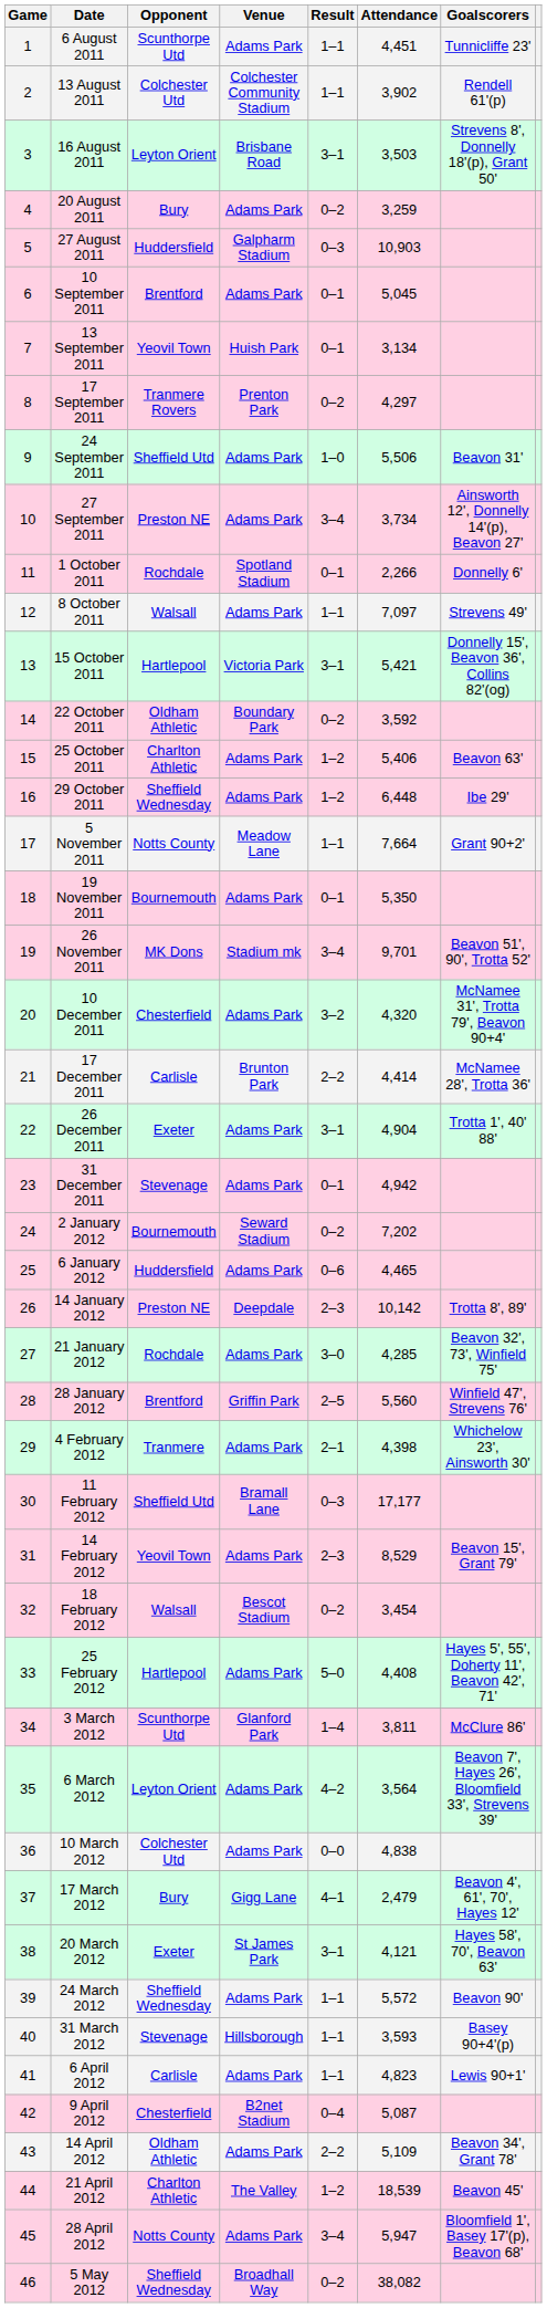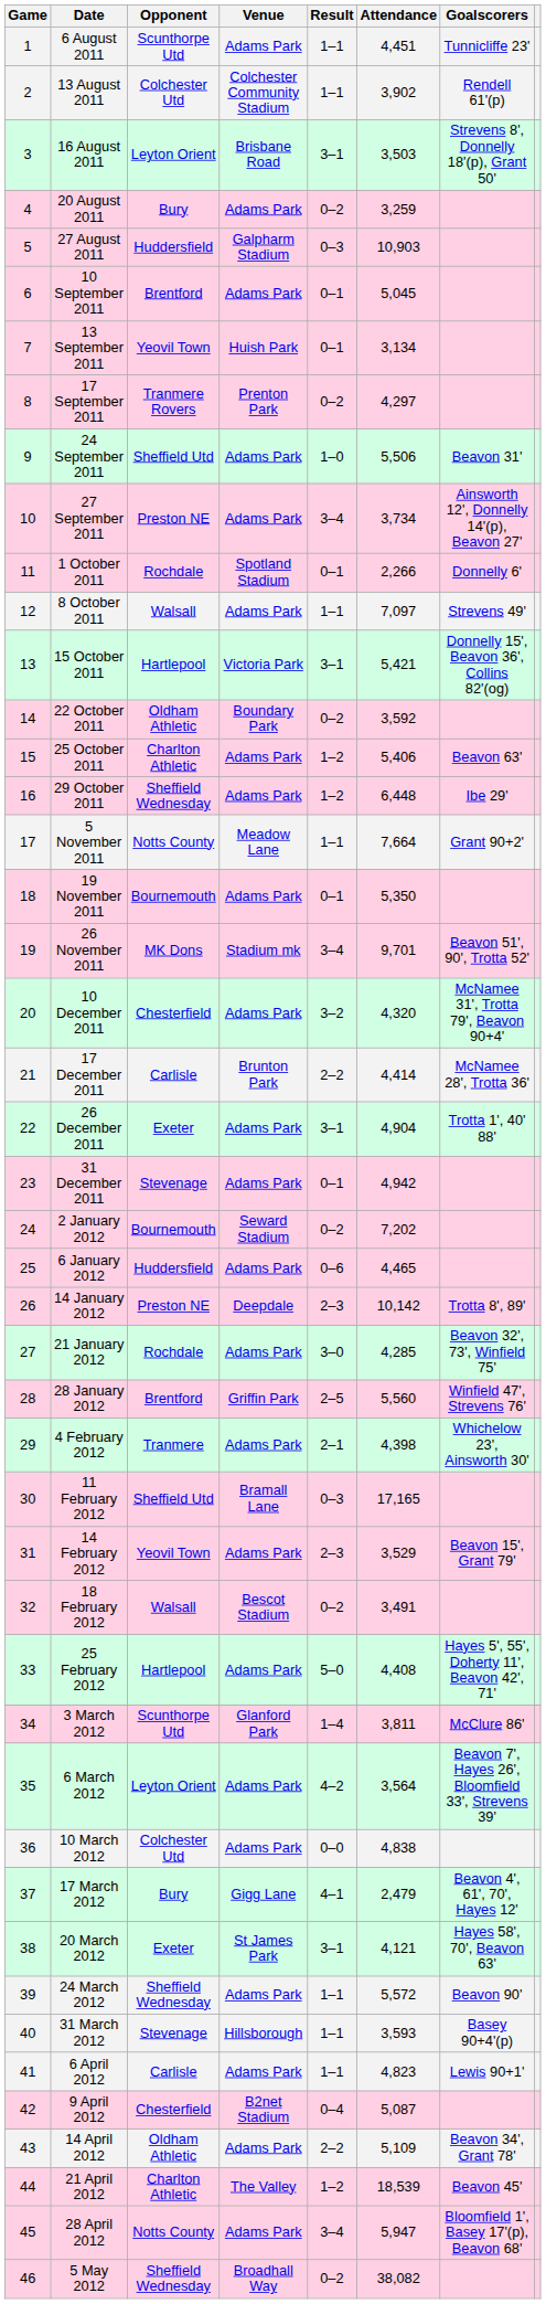 <table class="wikitable" style="text-align:center;">
 <tr>
 <th>Game</th>
 <th>Date</th>
 <th>Opponent</th>
 <th>Venue</th>
 <th>Result</th>
 <th>Attendance</th>
 <th>Goalscorers</th>
 <th></th>
 </tr>
 <tr style="background:#f3f3f3;">
 <td>1</td>
 <td>6 August 2011</td>
 <td><a href='#'>Scunthorpe Utd</a></td>
 <td><a href='#'>Adams Park</a></td>
 <td>1–1</td>
 <td>4,451</td>
 <td><a href='#'>Tunnicliffe</a> 23'</td>
 <td></td>
 </tr>
 <tr style="background:#f3f3f3;">
 <td>2</td>
 <td>13 August 2011</td>
 <td><a href='#'>Colchester Utd</a></td>
 <td><a href='#'>Colchester Community Stadium</a></td>
 <td>1–1</td>
 <td>3,902</td>
 <td><a href='#'>Rendell</a> 61'(p)</td>
 <td></td>
 </tr>
 <tr style="background:#d0ffe3;">
 <td>3</td>
 <td>16 August 2011</td>
 <td><a href='#'>Leyton Orient</a></td>
 <td><a href='#'>Brisbane Road</a></td>
 <td>3–1</td>
 <td>3,503</td>
 <td><a href='#'>Strevens</a> 8', <a href='#'>Donnelly</a> 18'(p), <a href='#'>Grant</a> 50'</td>
 <td></td>
 </tr>
 <tr style="background:#ffd0e3;">
 <td>4</td>
 <td>20 August 2011</td>
 <td><a href='#'>Bury</a></td>
 <td><a href='#'>Adams Park</a></td>
 <td>0–2</td>
 <td>3,259</td>
 <td></td>
 <td></td>
 </tr>
 <tr style="background:#ffd0e3;">
 <td>5</td>
 <td>27 August 2011</td>
 <td><a href='#'>Huddersfield</a></td>
 <td><a href='#'>Galpharm Stadium</a></td>
 <td>0–3</td>
 <td>10,903</td>
 <td></td>
 <td></td>
 </tr>
 <tr style="background:#ffd0e3;">
 <td>6</td>
 <td>10 September 2011</td>
 <td><a href='#'>Brentford</a></td>
 <td><a href='#'>Adams Park</a></td>
 <td>0–1</td>
 <td>5,045</td>
 <td></td>
 <td></td>
 </tr>
 <tr style="background:#ffd0e3;">
 <td>7</td>
 <td>13 September 2011</td>
 <td><a href='#'>Yeovil Town</a></td>
 <td><a href='#'>Huish Park</a></td>
 <td>0–1</td>
 <td>3,134</td>
 <td></td>
 <td></td>
 </tr>
 <tr style="background:#ffd0e3;">
 <td>8</td>
 <td>17 September 2011</td>
 <td><a href='#'>Tranmere Rovers</a></td>
 <td><a href='#'>Prenton Park</a></td>
 <td>0–2</td>
 <td>4,297</td>
 <td></td>
 <td></td>
 </tr>
 <tr style="background:#d0ffe3;">
 <td>9</td>
 <td>24 September 2011</td>
 <td><a href='#'>Sheffield Utd</a></td>
 <td><a href='#'>Adams Park</a></td>
 <td>1–0</td>
 <td>5,506</td>
 <td><a href='#'>Beavon</a> 31'</td>
 <td></td>
 </tr>
 <tr style="background:#ffd0e3;">
 <td>10</td>
 <td>27 September 2011</td>
 <td><a href='#'>Preston NE</a></td>
 <td><a href='#'>Adams Park</a></td>
 <td>3–4</td>
 <td>3,734</td>
 <td><a href='#'>Ainsworth</a> 12', <a href='#'>Donnelly</a> 14'(p), <a href='#'>Beavon</a> 27'</td>
 <td></td>
 </tr>
 <tr style="background:#ffd0e3;">
 <td>11</td>
 <td>1 October 2011</td>
 <td><a href='#'>Rochdale</a></td>
 <td><a href='#'>Spotland Stadium</a></td>
 <td>0–1</td>
 <td>2,266</td>
 <td><a href='#'>Donnelly</a> 6'</td>
 <td></td>
 </tr>
 <tr style="background:#f3f3f3;">
 <td>12</td>
 <td>8 October 2011</td>
 <td><a href='#'>Walsall</a></td>
 <td><a href='#'>Adams Park</a></td>
 <td>1–1</td>
 <td>7,097</td>
 <td><a href='#'>Strevens</a> 49'</td>
 <td></td>
 </tr>
 <tr style="background:#d0ffe3;">
 <td>13</td>
 <td>15 October 2011</td>
 <td><a href='#'>Hartlepool</a></td>
 <td><a href='#'>Victoria Park</a></td>
 <td>3–1</td>
 <td>5,421</td>
 <td><a href='#'>Donnelly</a> 15', <a href='#'>Beavon</a> 36', <a href='#'>Collins</a> 82'(og)</td>
 <td></td>
 </tr>
 <tr style="background:#ffd0e3;">
 <td>14</td>
 <td>22 October 2011</td>
 <td><a href='#'>Oldham Athletic</a></td>
 <td><a href='#'>Boundary Park</a></td>
 <td>0–2</td>
 <td>3,592</td>
 <td></td>
 <td></td>
 </tr>
 <tr style="background:#ffd0e3;">
 <td>15</td>
 <td>25 October 2011</td>
 <td><a href='#'>Charlton Athletic</a></td>
 <td><a href='#'>Adams Park</a></td>
 <td>1–2</td>
 <td>5,406</td>
 <td><a href='#'>Beavon</a> 63'</td>
 <td></td>
 </tr>
 <tr style="background:#ffd0e3;">
 <td>16</td>
 <td>29 October 2011</td>
 <td><a href='#'>Sheffield Wednesday</a></td>
 <td><a href='#'>Adams Park</a></td>
 <td>1–2</td>
 <td>6,448</td>
 <td><a href='#'>Ibe</a> 29'</td>
 <td></td>
 </tr>
 <tr style="background: #f3f3f3;">
 <td>17</td>
 <td>5 November 2011</td>
 <td><a href='#'>Notts County</a></td>
 <td><a href='#'>Meadow Lane</a></td>
 <td>1–1</td>
 <td>7,664</td>
 <td><a href='#'>Grant</a> 90+2'</td>
 <td></td>
 </tr>
 <tr style="background: #ffd0e3;">
 <td>18</td>
 <td>19 November 2011</td>
 <td><a href='#'>Bournemouth</a></td>
 <td><a href='#'>Adams Park</a></td>
 <td>0–1</td>
 <td>5,350</td>
 <td></td>
 <td></td>
 </tr>
 <tr style="background: #ffd0e3;">
 <td>19</td>
 <td>26 November 2011</td>
 <td><a href='#'>MK Dons</a></td>
 <td><a href='#'>Stadium mk</a></td>
 <td>3–4</td>
 <td>9,701</td>
 <td><a href='#'>Beavon</a> 51', 90', <a href='#'>Trotta</a> 52'</td>
 <td></td>
 </tr>
 <tr style="background: #d0ffe3;">
 <td>20</td>
 <td>10 December 2011</td>
 <td><a href='#'>Chesterfield</a></td>
 <td><a href='#'>Adams Park</a></td>
 <td>3–2</td>
 <td>4,320</td>
 <td><a href='#'>McNamee</a> 31', <a href='#'>Trotta</a> 79', <a href='#'>Beavon</a> 90+4'</td>
 <td></td>
 </tr>
 <tr style="background: #f3f3f3;">
 <td>21</td>
 <td>17 December 2011</td>
 <td><a href='#'>Carlisle</a></td>
 <td><a href='#'>Brunton Park</a></td>
 <td>2–2</td>
 <td>4,414</td>
 <td><a href='#'>McNamee</a> 28', <a href='#'>Trotta</a> 36'</td>
 <td></td>
 </tr>
 <tr style="background: #d0ffe3;">
 <td>22</td>
 <td>26 December 2011</td>
 <td><a href='#'>Exeter</a></td>
 <td><a href='#'>Adams Park</a></td>
 <td>3–1</td>
 <td>4,904</td>
 <td><a href='#'>Trotta</a> 1', 40' 88'</td>
 <td></td>
 </tr>
 <tr style="background: #ffd0e3;">
 <td>23</td>
 <td>31 December 2011</td>
 <td><a href='#'>Stevenage</a></td>
 <td><a href='#'>Adams Park</a></td>
 <td>0–1</td>
 <td>4,942</td>
 <td></td>
 <td></td>
 </tr>
 <tr style="background: #ffd0e3;">
 <td>24</td>
 <td>2 January 2012</td>
 <td><a href='#'>Bournemouth</a></td>
 <td><a href='#'>Seward Stadium</a></td>
 <td>0–2</td>
 <td>7,202</td>
 <td></td>
 <td></td>
 </tr>
 <tr style="background: #ffd0e3;">
 <td>25</td>
 <td>6 January 2012</td>
 <td><a href='#'>Huddersfield</a></td>
 <td><a href='#'>Adams Park</a></td>
 <td>0–6</td>
 <td>4,465</td>
 <td></td>
 <td></td>
 </tr>
 <tr style="background: #ffd0e3;">
 <td>26</td>
 <td>14 January 2012</td>
 <td><a href='#'>Preston NE</a></td>
 <td><a href='#'>Deepdale</a></td>
 <td>2–3</td>
 <td>10,142</td>
 <td><a href='#'>Trotta</a> 8', 89'</td>
 <td></td>
 </tr>
 <tr style="background: #d0ffe3;">
 <td>27</td>
 <td>21 January 2012</td>
 <td><a href='#'>Rochdale</a></td>
 <td><a href='#'>Adams Park</a></td>
 <td>3–0</td>
 <td>4,285</td>
 <td><a href='#'>Beavon</a> 32', 73', <a href='#'>Winfield</a> 75'</td>
 <td></td>
 </tr>
 <tr style="background: #ffd0e3;">
 <td>28</td>
 <td>28 January 2012</td>
 <td><a href='#'>Brentford</a></td>
 <td><a href='#'>Griffin Park</a></td>
 <td>2–5</td>
 <td>5,560</td>
 <td><a href='#'>Winfield</a> 47', <a href='#'>Strevens</a> 76'</td>
 <td></td>
 </tr>
 <tr style="background: #d0ffe3;">
 <td>29</td>
 <td>4 February 2012</td>
 <td><a href='#'>Tranmere</a></td>
 <td><a href='#'>Adams Park</a></td>
 <td>2–1</td>
 <td>4,398</td>
 <td><a href='#'>Whichelow</a> 23', <a href='#'>Ainsworth</a> 30'</td>
 <td></td>
 </tr>
 <tr style="background: #ffd0e3;">
 <td>30</td>
 <td>11 February 2012</td>
 <td><a href='#'>Sheffield Utd</a></td>
 <td><a href='#'>Bramall Lane</a></td>
 <td>0–3</td>
-<td>17,177</td>
+<td>17,165</td>
 <td></td>
 <td></td>
 </tr>
 <tr style="background: #ffd0e3;">
 <td>31</td>
 <td>14 February 2012</td>
 <td><a href='#'>Yeovil Town</a></td>
 <td><a href='#'>Adams Park</a></td>
 <td>2–3</td>
-<td>8,529</td>
+<td>3,529</td>
 <td><a href='#'>Beavon</a> 15', <a href='#'>Grant</a> 79'</td>
 <td></td>
 </tr>
 <tr style="background: #ffd0e3;">
 <td>32</td>
 <td>18 February 2012</td>
 <td><a href='#'>Walsall</a></td>
 <td><a href='#'>Bescot Stadium</a></td>
 <td>0–2</td>
-<td>3,454</td>
+<td>3,491</td>
 <td></td>
 <td></td>
 </tr>
 <tr style="background: #d0ffe3;">
 <td>33</td>
 <td>25 February 2012</td>
 <td><a href='#'>Hartlepool</a></td>
 <td><a href='#'>Adams Park</a></td>
 <td>5–0</td>
 <td>4,408</td>
 <td><a href='#'>Hayes</a> 5', 55', <a href='#'>Doherty</a> 11', <a href='#'>Beavon</a> 42', 71'</td>
 <td></td>
 </tr>
 <tr style="background: #ffd0e3;">
 <td>34</td>
 <td>3 March 2012</td>
 <td><a href='#'>Scunthorpe Utd</a></td>
 <td><a href='#'>Glanford Park</a></td>
 <td>1–4</td>
 <td>3,811</td>
 <td><a href='#'>McClure</a> 86'</td>
 <td></td>
 </tr>
 <tr style="background: #d0ffe3;">
 <td>35</td>
 <td>6 March 2012</td>
 <td><a href='#'>Leyton Orient</a></td>
 <td><a href='#'>Adams Park</a></td>
 <td>4–2</td>
 <td>3,564</td>
 <td><a href='#'>Beavon</a> 7', <a href='#'>Hayes</a> 26', <a href='#'>Bloomfield</a> 33', <a href='#'>Strevens</a> 39'</td>
 <td></td>
 </tr>
 <tr style="background: #f3f3f3;">
 <td>36</td>
 <td>10 March 2012</td>
 <td><a href='#'>Colchester Utd</a></td>
 <td><a href='#'>Adams Park</a></td>
 <td>0–0</td>
 <td>4,838</td>
 <td></td>
 <td></td>
 </tr>
 <tr style="background: #d0ffe3;">
 <td>37</td>
 <td>17 March 2012</td>
 <td><a href='#'>Bury</a></td>
 <td><a href='#'>Gigg Lane</a></td>
 <td>4–1</td>
 <td>2,479</td>
 <td><a href='#'>Beavon</a> 4', 61', 70', <a href='#'>Hayes</a> 12'</td>
 <td></td>
 </tr>
 <tr style="background: #d0ffe3;">
 <td>38</td>
 <td>20 March 2012</td>
 <td><a href='#'>Exeter</a></td>
 <td><a href='#'>St James Park</a></td>
 <td>3–1</td>
 <td>4,121</td>
 <td><a href='#'>Hayes</a> 58', 70', <a href='#'>Beavon</a> 63'</td>
 <td></td>
 </tr>
 <tr style="background: #f3f3f3;">
 <td>39</td>
 <td>24 March 2012</td>
 <td><a href='#'>Sheffield Wednesday</a></td>
 <td><a href='#'>Adams Park</a></td>
 <td>1–1</td>
 <td>5,572</td>
 <td><a href='#'>Beavon</a> 90'</td>
 <td></td>
 </tr>
 <tr style="background: #f3f3f3;">
 <td>40</td>
 <td>31 March 2012</td>
 <td><a href='#'>Stevenage</a></td>
 <td><a href='#'>Hillsborough</a></td>
 <td>1–1</td>
 <td>3,593</td>
 <td><a href='#'>Basey</a> 90+4'(p)</td>
 <td></td>
 </tr>
 <tr style="background: #f3f3f3;">
 <td>41</td>
 <td>6 April 2012</td>
 <td><a href='#'>Carlisle</a></td>
 <td><a href='#'>Adams Park</a></td>
 <td>1–1</td>
 <td>4,823</td>
 <td><a href='#'>Lewis</a> 90+1'</td>
 <td></td>
 </tr>
 <tr style="background: #ffd0e3;">
 <td>42</td>
 <td>9 April 2012</td>
 <td><a href='#'>Chesterfield</a></td>
 <td><a href='#'>B2net Stadium</a></td>
 <td>0–4</td>
 <td>5,087</td>
 <td></td>
 <td></td>
 </tr>
 <tr style="background: #f3f3f3;">
 <td>43</td>
 <td>14 April 2012</td>
 <td><a href='#'>Oldham Athletic</a></td>
 <td><a href='#'>Adams Park</a></td>
 <td>2–2</td>
 <td>5,109</td>
 <td><a href='#'>Beavon</a> 34', <a href='#'>Grant</a> 78'</td>
 <td></td>
 </tr>
 <tr style="background: #ffd0e3;">
 <td>44</td>
 <td>21 April 2012</td>
 <td><a href='#'>Charlton Athletic</a></td>
 <td><a href='#'>The Valley</a></td>
 <td>1–2</td>
 <td>18,539</td>
 <td><a href='#'>Beavon</a> 45'</td>
 <td></td>
 </tr>
 <tr style="background: #ffd0e3;">
 <td>45</td>
 <td>28 April 2012</td>
 <td><a href='#'>Notts County</a></td>
 <td><a href='#'>Adams Park</a></td>
 <td>3–4</td>
 <td>5,947</td>
 <td><a href='#'>Bloomfield</a> 1', <a href='#'>Basey</a> 17'(p), <a href='#'>Beavon</a> 68'</td>
 <td></td>
 </tr>
 <tr style="background: #ffd0e3;">
 <td>46</td>
 <td>5 May 2012</td>
 <td><a href='#'>Sheffield Wednesday</a></td>
 <td><a href='#'>Broadhall Way</a></td>
 <td>0–2</td>
 <td>38,082</td>
 <td></td>
 <td></td>
 </tr>
 </table>
